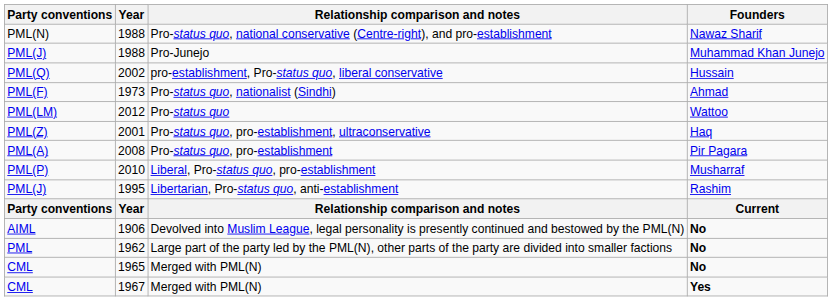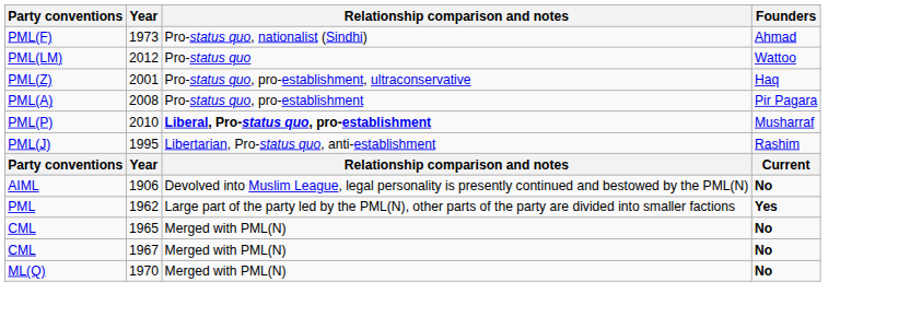 <table class="wikitable mw-collapsible" style="font-size:88%">
 <tr>
 <th>Party conventions</th>
 <th>Year</th>
 <th>Relationship comparison and notes</th>
 <th>Founders</th>
-</tr>
-<tr>
-<td>PML(N)</td>
-<td>1988</td>
-<td>Pro-<em><a href='#'>status quo</a></em>, <a href='#'>national conservative</a> (<a href='#'>Centre-right</a>), and pro-<a href='#'>establishment</a></td>
-<td><a href='#'>Nawaz Sharif</a></td>
-</tr>
-<tr>
-<td><a href='#'>PML(J)</a></td>
-<td>1988</td>
-<td>Pro-Junejo</td>
-<td><a href='#'>Muhammad Khan Junejo</a></td>
-</tr>
-<tr https://en.wikipedia.org/wiki/Help:Edit_summary>
-<td><a href='#'>PML(Q)</a></td>
-<td>2002</td>
-<td>pro-<a href='#'>establishment</a>, Pro-<em><a href='#'>status quo</a></em>, <a href='#'>liberal conservative</a></td>
-<td><a href='#'>Hussain</a></td>
 </tr>
 <tr>
 <td><a href='#'>PML(F)</a></td>
 <td>1973</td>
 <td>Pro-<em><a href='#'>status quo</a></em>, <a href='#'>nationalist</a> (<a href='#'>Sindhi</a>)</td>
 <td><a href='#'>Ahmad</a></td>
 </tr>
 <tr>
 <td><a href='#'>PML(LM)</a></td>
 <td>2012</td>
 <td>Pro-<em><a href='#'>status quo</a></em></td>
 <td><a href='#'>Wattoo</a></td>
 </tr>
 <tr>
 <td><a href='#'>PML(Z)</a></td>
 <td>2001</td>
 <td>Pro-<em><a href='#'>status quo</a></em>, pro-<a href='#'>establishment</a>, <a href='#'>ultraconservative</a></td>
 <td><a href='#'>Haq</a></td>
 </tr>
 <tr>
 <td><a href='#'>PML(A)</a></td>
 <td>2008</td>
 <td>Pro-<em><a href='#'>status quo</a></em>, pro-<a href='#'>establishment</a></td>
 <td><a href='#'>Pir Pagara</a></td>
 </tr>
 <tr>
 <td><a href='#'>PML(P)</a></td>
 <td>2010</td>
-<td><a href='#'>Liberal</a>, Pro-<em><a href='#'>status quo</a></em>, pro-<a href='#'>establishment</a></td>
+<td><strong><a href='#'>Liberal</a>, Pro-<em><a href='#'>status quo</a></em>, pro-<a href='#'>establishment</a></strong></td>
 <td><a href='#'>Musharraf</a></td>
 </tr>
 <tr>
 <td><a href='#'>PML(J)</a></td>
 <td>1995</td>
 <td><a href='#'>Libertarian</a>, Pro-<em><a href='#'>status quo</a></em>, anti-<a href='#'>establishment</a></td>
 <td><a href='#'>Rashim</a></td>
 </tr>
 <tr>
 <th>Party conventions</th>
 <th>Year</th>
 <th>Relationship comparison and notes</th>
 <th>Current</th>
 </tr>
 <tr>
 <td><a href='#'>AIML</a></td>
 <td>1906</td>
 <td>Devolved into <a href='#'>Muslim League</a>, legal personality is presently continued and bestowed by the PML(N)</td>
 <td><strong>No</strong></td>
 </tr>
 <tr>
 <td><a href='#'>PML</a></td>
 <td>1962</td>
 <td>Large part of the party led by the PML(N), other parts of the party are divided into smaller factions</td>
-<td><strong>No</strong></td>
+<td><strong>Yes</strong></td>
 </tr>
 <tr>
 <td><a href='#'>CML</a></td>
 <td>1965</td>
 <td>Merged with PML(N)</td>
 <td><strong>No</strong></td>
 </tr>
 <tr>
 <td><a href='#'>CML</a></td>
 <td>1967</td>
 <td>Merged with PML(N)</td>
-<td><strong>Yes</strong></td>
+<td><strong>No</strong></td>
+</tr>
+<tr>
+<td><a href='#'>ML(Q)</a></td>
+<td>1970</td>
+<td>Merged with PML(N)</td>
+<td><strong>No</strong></td>
 </tr>
 </table>
